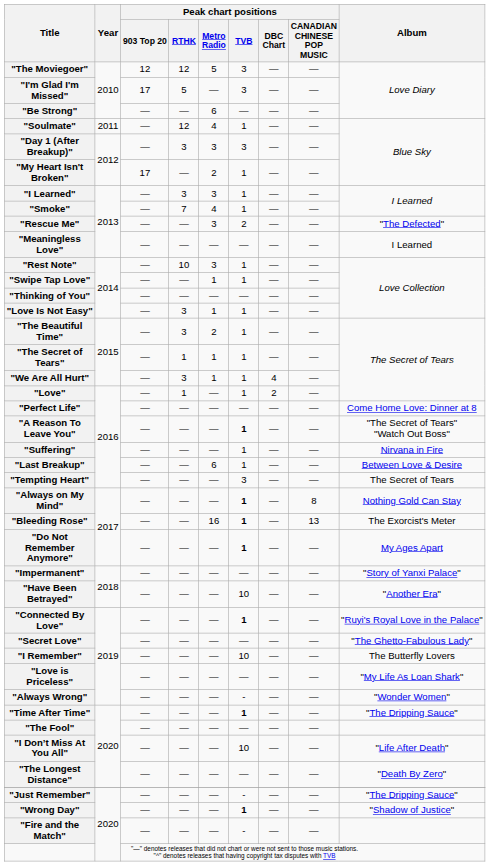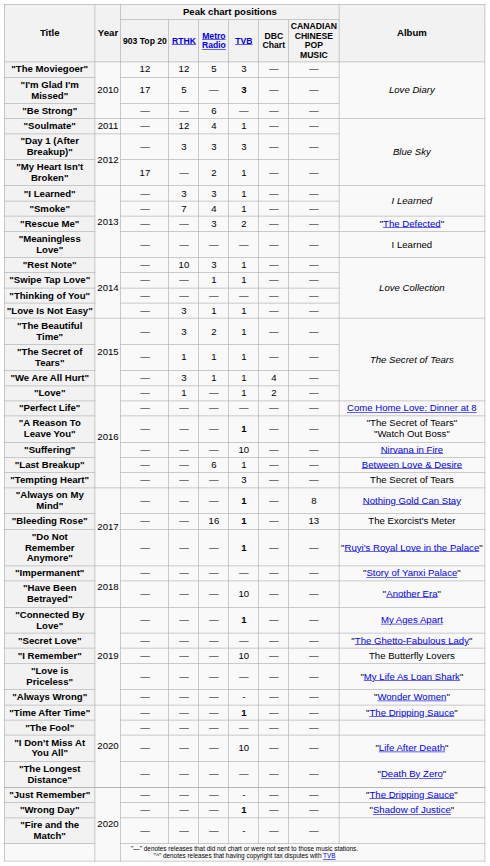 <table class="wikitable plainrowheaders" style="text-align:center;">
 <tr>
 <th rowspan="2" scope="col" style="width:9em;">Title</th>
 <th rowspan="2" scope="col" style="width:1em;">Year</th>
 <th colspan="6" scope="col">Peak chart positions</th>
 <th rowspan="2" scope="col">Album</th>
 </tr>
 <tr>
 <th scope="col" style="width:3rm;font-size:90%;">903 Top 20</th>
 <th scope="col" style="width:3em;font-size:90%;"><a href='#'>RTHK</a></th>
 <th scope="col" style="width:3em;font-size:90%;"><a href='#'>Metro Radio</a></th>
 <th scope="col" style="width:3em;font-size:90%;"><a href='#'>TVB</a></th>
 <th scope="col" style="width:3em;font-size:90%;">DBC Chart</th>
 <th scope="col" style="width:3em;font-size:90%;">CANADIAN CHINESE POP MUSIC</th>
 </tr>
 <tr>
 <th scope="row">"The Moviegoer"</th>
 <td rowspan="3">2010</td>
 <td>12</td>
 <td>12</td>
 <td>5</td>
 <td>3</td>
 <td>—</td>
 <td>—</td>
 <td rowspan="3"><em>Love Diary</em></td>
 </tr>
 <tr>
 <th scope="row">"I'm Glad I'm Missed"</th>
 <td>17</td>
 <td>5</td>
 <td>—</td>
-<td>3</td>
+<td><strong>3</strong></td>
 <td>—</td>
 <td>—</td>
 </tr>
 <tr>
 <th scope="row">"Be Strong"</th>
 <td>—</td>
 <td>—</td>
 <td>6</td>
 <td>—</td>
 <td>—</td>
 <td>—</td>
 </tr>
 <tr>
 <th scope="row">"Soulmate"</th>
 <td>2011</td>
 <td>—</td>
 <td>12</td>
 <td>4</td>
 <td>1</td>
 <td>—</td>
 <td>—</td>
 <td rowspan="3"><em>Blue Sky</em></td>
 </tr>
 <tr>
 <th scope="row">"Day 1 (After Breakup)"</th>
 <td rowspan="2">2012</td>
 <td>—</td>
 <td>3</td>
 <td>3</td>
 <td>3</td>
 <td>—</td>
 <td>—</td>
 </tr>
 <tr>
 <th scope="row">"My Heart Isn't Broken"</th>
 <td>17</td>
 <td>—</td>
 <td>2</td>
 <td>1</td>
 <td>—</td>
 <td>—</td>
 </tr>
 <tr>
 <th scope="row">"I Learned"</th>
 <td rowspan="4">2013</td>
 <td>—</td>
 <td>3</td>
 <td>3</td>
 <td>1</td>
 <td>—</td>
 <td>—</td>
 <td rowspan="2"><em>I Learned</em></td>
 </tr>
 <tr>
 <th scope="row">"Smoke"</th>
 <td>—</td>
 <td>7</td>
 <td>4</td>
 <td>1</td>
 <td>—</td>
 <td>—</td>
 </tr>
 <tr>
 <th scope="row">"Rescue Me"</th>
 <td>—</td>
 <td>—</td>
 <td>3</td>
 <td>2</td>
 <td>—</td>
 <td>—</td>
 <td>"<a href='#'>The Defected</a>"</td>
 </tr>
 <tr>
 <th scope="row">"Meaningless Love"</th>
 <td>—</td>
 <td>—</td>
 <td>—</td>
 <td>—</td>
 <td>—</td>
 <td>—</td>
 <td>I Learned</td>
 </tr>
 <tr>
 <th scope="row">"Rest Note"</th>
 <td rowspan="4">2014</td>
 <td>—</td>
 <td>10</td>
 <td>3</td>
 <td>1</td>
 <td>—</td>
 <td>—</td>
 <td rowspan="4"><em>Love Collection</em></td>
 </tr>
 <tr>
 <th scope="row">"Swipe Tap Love"</th>
 <td>—</td>
 <td>—</td>
 <td>1</td>
 <td>1</td>
 <td>—</td>
 <td>—</td>
 </tr>
 <tr>
 <th scope="row">"Thinking of You"</th>
 <td>—</td>
 <td>—</td>
 <td>—</td>
 <td>—</td>
 <td>—</td>
 <td>—</td>
 </tr>
 <tr>
 <th scope="row">"Love Is Not Easy"</th>
 <td>—</td>
 <td>3</td>
 <td>1</td>
 <td>1</td>
 <td>—</td>
 <td>—</td>
 </tr>
 <tr>
 <th scope="row">"The Beautiful Time"</th>
 <td rowspan="3">2015</td>
 <td>—</td>
 <td>3</td>
 <td>2</td>
 <td>1</td>
 <td>—</td>
 <td>—</td>
 <td rowspan="4"><em>The Secret of Tears</em></td>
 </tr>
 <tr>
 <th scope="row">"The Secret of Tears"</th>
 <td>—</td>
 <td>1</td>
 <td>1</td>
 <td>1</td>
 <td>—</td>
 <td>—</td>
 </tr>
 <tr>
 <th scope="row">"We Are All Hurt"</th>
 <td>—</td>
 <td>3</td>
 <td>1</td>
 <td>1</td>
 <td>4</td>
 <td>—</td>
 </tr>
 <tr>
 <th scope="row">"Love"</th>
 <td rowspan="6">2016</td>
 <td>—</td>
 <td>1</td>
 <td>—</td>
 <td>1</td>
 <td>2</td>
 <td>—</td>
 </tr>
 <tr>
 <th scope="row">"Perfect Life"</th>
 <td>—</td>
 <td>—</td>
 <td>—</td>
 <td>—</td>
 <td>—</td>
 <td>—</td>
 <td><a href='#'>Come Home Love: Dinner at 8</a></td>
 </tr>
 <tr>
 <th scope="row">"A Reason To Leave You"</th>
 <td>—</td>
 <td>—</td>
 <td>—</td>
 <td><strong>1</strong></td>
 <td>—</td>
 <td>—</td>
 <td>"The Secret of Tears"<br>"Watch Out Boss"</td>
 </tr>
 <tr>
 <th scope="row">"Suffering"</th>
 <td>—</td>
 <td>—</td>
 <td>—</td>
-<td>1</td>
+<td>10</td>
 <td>—</td>
 <td>—</td>
 <td><a href='#'>Nirvana in Fire</a></td>
 </tr>
 <tr>
 <th scope="row">"Last Breakup"</th>
 <td>—</td>
 <td>—</td>
 <td>6</td>
 <td>1</td>
 <td>—</td>
 <td>—</td>
 <td><a href='#'>Between Love & Desire</a></td>
 </tr>
 <tr>
 <th scope="row">"Tempting Heart"</th>
 <td>—</td>
 <td>—</td>
 <td>—</td>
 <td>3</td>
 <td>—</td>
 <td>—</td>
 <td>The Secret of Tears</td>
 </tr>
 <tr>
 <th scope="row">"Always on My Mind"</th>
 <td rowspan="3">2017</td>
 <td>—</td>
 <td>—</td>
 <td>—</td>
 <td><strong>1</strong></td>
 <td>—</td>
 <td>8</td>
 <td><a href='#'>Nothing Gold Can Stay</a></td>
 </tr>
 <tr>
 <th scope="row">"Bleeding Rose"</th>
 <td>—</td>
 <td>—</td>
 <td>16</td>
 <td><strong>1</strong></td>
 <td>—</td>
 <td>13</td>
 <td>The Exorcist's Meter</td>
 </tr>
 <tr>
 <th scope="row">"Do Not Remember Anymore"</th>
 <td>—</td>
 <td>—</td>
 <td>—</td>
 <td><strong>1</strong></td>
 <td>—</td>
 <td>—</td>
-<td><a href='#'>My Ages Apart</a></td>
+<td>"<a href='#'>Ruyi's Royal Love in the Palace</a>"</td>
 </tr>
 <tr>
 <th scope="row">"Impermanent"</th>
 <td rowspan="2">2018</td>
 <td>—</td>
 <td>—</td>
 <td>—</td>
 <td>—</td>
 <td>—</td>
 <td>—</td>
 <td>"<a href='#'>Story of Yanxi Palace</a>"</td>
 </tr>
 <tr>
 <th scope="row">"Have Been Betrayed"</th>
 <td>—</td>
 <td>—</td>
 <td>—</td>
 <td>10</td>
 <td>—</td>
 <td>—</td>
 <td>"<a href='#'>Another Era</a>"</td>
 </tr>
 <tr>
 <th scope="row">"Connected By Love"</th>
 <td rowspan="5">2019</td>
 <td>—</td>
 <td>—</td>
 <td>—</td>
 <td><strong>1</strong></td>
 <td>—</td>
 <td>—</td>
-<td>"<a href='#'>Ruyi's Royal Love in the Palace</a>"</td>
+<td><a href='#'>My Ages Apart</a></td>
 </tr>
 <tr>
 <th scope="row">"Secret Love"</th>
 <td>—</td>
 <td>—</td>
 <td>—</td>
 <td>—</td>
 <td>—</td>
 <td>—</td>
 <td>"<a href='#'>The Ghetto-Fabulous Lady</a>"</td>
 </tr>
 <tr>
 <th scope="row">"I Remember"</th>
 <td>—</td>
 <td>—</td>
 <td>—</td>
 <td>10</td>
 <td>—</td>
 <td>—</td>
 <td>The Butterfly Lovers</td>
 </tr>
 <tr>
 <th scope="row">"Love is Priceless"</th>
 <td>—</td>
 <td>—</td>
 <td>—</td>
 <td>—</td>
 <td>—</td>
 <td>—</td>
 <td>"<a href='#'>My Life As Loan Shark</a>"</td>
 </tr>
 <tr>
 <th scope="row">"Always Wrong"</th>
 <td>—</td>
 <td>—</td>
 <td>—</td>
 <td>-</td>
 <td>—</td>
 <td>—</td>
 <td>"<a href='#'>Wonder Women</a>"</td>
 </tr>
 <tr>
 <th scope="row">"Time After Time"</th>
 <td rowspan="4">2020</td>
 <td>—</td>
 <td>—</td>
 <td>—</td>
 <td><strong>1</strong></td>
 <td>—</td>
 <td>—</td>
 <td>"<a href='#'>The Dripping Sauce</a>"</td>
 </tr>
 <tr>
 <th scope="row">"The Fool"</th>
 <td>—</td>
 <td>—</td>
 <td>—</td>
 <td>—</td>
 <td>—</td>
 <td>—</td>
 <td></td>
 </tr>
 <tr>
 <th scope="row">"I Don’t Miss At You All"</th>
 <td>—</td>
 <td>—</td>
 <td>—</td>
 <td>10</td>
 <td>—</td>
 <td>—</td>
 <td>"<a href='#'>Life After Death</a>"</td>
 </tr>
 <tr>
 <th scope="row">"The Longest Distance"</th>
 <td>—</td>
 <td>—</td>
 <td>—</td>
 <td>—</td>
 <td>—</td>
 <td>—</td>
 <td>"<a href='#'>Death By Zero</a>"</td>
 </tr>
 <tr>
 </tr>
 <tr>
 <th scope="row">"Just Remember"</th>
 <td rowspan="4">2020</td>
 <td>—</td>
 <td>—</td>
 <td>—</td>
 <td>-</td>
 <td>—</td>
 <td>—</td>
 <td>"<a href='#'>The Dripping Sauce</a>"</td>
 </tr>
 <tr>
 <th scope="row">"Wrong Day"</th>
 <td>—</td>
 <td>—</td>
 <td>—</td>
 <td><strong>1</strong></td>
 <td>—</td>
 <td>—</td>
 <td>"<a href='#'>Shadow of Justice</a>"</td>
 </tr>
 <tr>
 <th scope="row">"Fire and the Match"</th>
 <td>—</td>
 <td>—</td>
 <td>—</td>
 <td>-</td>
 <td>—</td>
 <td>—</td>
 <td></td>
 </tr>
 <tr>
 <td colspan="15" style="text-align:center; font-size:8pt;">"—" denotes releases that did not chart or were not sent to those music stations.<br> "^" denotes releases that having copyright tax disputes with <a href='#'>TVB</a></td>
 </tr>
 </table>
